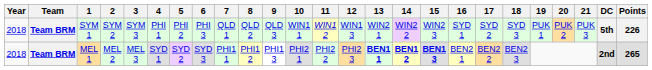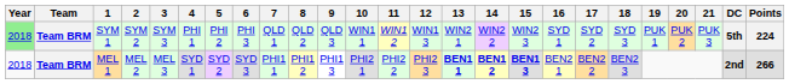 <table class="wikitable" style="text-align:center; font-size:85%">
 <tr>
 <th>Year</th>
 <th>Team</th>
 <th>1</th>
 <th>2</th>
 <th>3</th>
 <th>4</th>
 <th>5</th>
 <th>6</th>
 <th>7</th>
 <th>8</th>
 <th>9</th>
 <th>10</th>
 <th>11</th>
 <th>12</th>
 <th>13</th>
 <th>14</th>
 <th>15</th>
 <th>16</th>
 <th>17</th>
 <th>18</th>
 <th>19</th>
 <th>20</th>
 <th>21</th>
 <th>DC</th>
 <th>Points</th>
 </tr>
 <tr>
-<td><a href='#'>2018</a></td>
+<td style="background: lightgreen;"><a href='#'>2018</a></td>
 <th nowrap><a href='#'>Team BRM</a></th>
 <td style=background:#DFFFDF><a href='#'>SYM<br>1</a><br></td>
 <td style=background:#DFFFDF><a href='#'>SYM<br>2</a><br></td>
 <td style=background:#DFFFDF><a href='#'>SYM<br>3</a><br></td>
 <td style=background:#DFFFDF><a href='#'>PHI<br>1</a><br></td>
 <td style=background:#DFFFDF><a href='#'>PHI<br>2</a><br></td>
 <td style=background:#DFFFDF><a href='#'>PHI<br>3</a><br></td>
 <td style=background:#DFFFDF><a href='#'>QLD<br>1</a><br></td>
 <td style=background:#DFFFDF><a href='#'>QLD<br>2</a><br></td>
 <td style=background:#DFFFDF><a href='#'>QLD<br>3</a><br></td>
 <td style=background:#DFFFDF><a href='#'>WIN1<br>1</a><br></td>
 <td style=background:#FFFFBF><em><a href='#'>WIN1<br>2</a></em><br></td>
 <td style=background:#DFFFDF><a href='#'>WIN1<br>3</a><br></td>
 <td style=background:#DFFFDF><a href='#'>WIN2<br>1</a><br></td>
 <td style=background:#EFCFFF><a href='#'>WIN2<br>2</a><br></td>
 <td style=background:#DFFFDF><a href='#'>WIN2<br>3</a><br></td>
 <td style=background:#DFFFDF><a href='#'>SYD<br>1</a><br></td>
 <td style=background:#DFFFDF><a href='#'>SYD<br>2</a><br></td>
 <td style=background:#DFFFDF><a href='#'>SYD<br>3</a><br></td>
 <td style=background:#DFFFDF><a href='#'>PUK<br>1</a><br></td>
 <td style=background:#FFDF9F><a href='#'>PUK<br>2</a><br></td>
 <td style=background:#DFFFDF><a href='#'>PUK<br>3</a><br></td>
 <th>5th</th>
-<th>226</th>
+<th>224</th>
 </tr>
 <tr>
 <td><a href='#'>2018</a></td>
 <th nowrap><a href='#'>Team BRM</a></th>
 <td style=background:#FFDF9F><a href='#'>MEL<br>1</a><br></td>
 <td style=background:#DFFFDF><a href='#'>MEL<br>2</a><br></td>
 <td style=background:#DFFFDF><a href='#'>MEL<br>3</a><br></td>
 <td style=background:#DFDFDF><a href='#'>SYD<br>1</a><br></td>
 <td style=background:#EFCFFF><a href='#'>SYD<br>2</a><br></td>
 <td style=background:#DFDFDF><a href='#'>SYD<br>3</a><br></td>
 <td style=background:#DFFFDF><a href='#'>PHI1<br>1</a><br></td>
 <td style=background:#FFFFBF><a href='#'>PHI1<br>2</a><br></td>
 <td style=background:#FFFFFF><a href='#'>PHI1<br>3</a><br></td>
 <td style=background:#DFDFDF><a href='#'>PHI2<br>1</a><br></td>
 <td style=background:#DFFFDF><a href='#'>PHI2<br>2</a><br></td>
 <td style=background:#FFDF9F><a href='#'>PHI2<br>3</a><br></td>
 <td style=background:#DFFFDF><strong><a href='#'>BEN1<br>1</a></strong><br></td>
 <td style=background:#FFFFBF><strong><a href='#'>BEN1<br>2</a><br></strong></td>
 <td style=background:#DFDFDF><strong><a href='#'>BEN1<br>3</a></strong><br></td>
 <td style=background:#FFFFBF><a href='#'>BEN2<br>1</a><br></td>
 <td style=background:#FFDF9F><a href='#'>BEN2<br>2</a><br></td>
 <td style=background:#DFDFDF><a href='#'>BEN2<br>3</a><br></td>
 <td colspan=3></td>
 <th style=background:#DFDFDF>2nd</th>
-<th style=background:#DFDFDF>265</th>
+<th style=background:#DFDFDF>266</th>
 </tr>
 </table>
